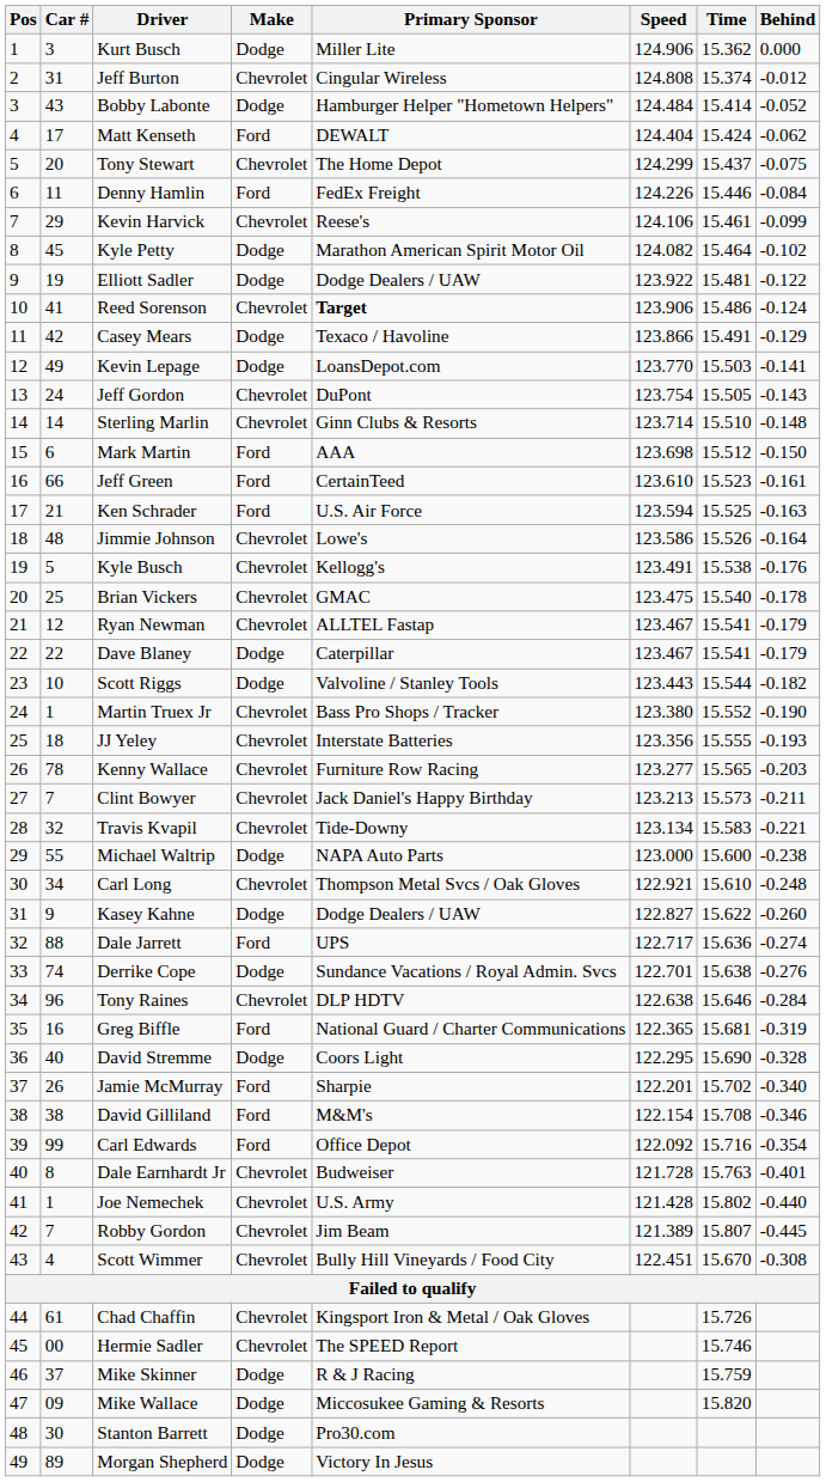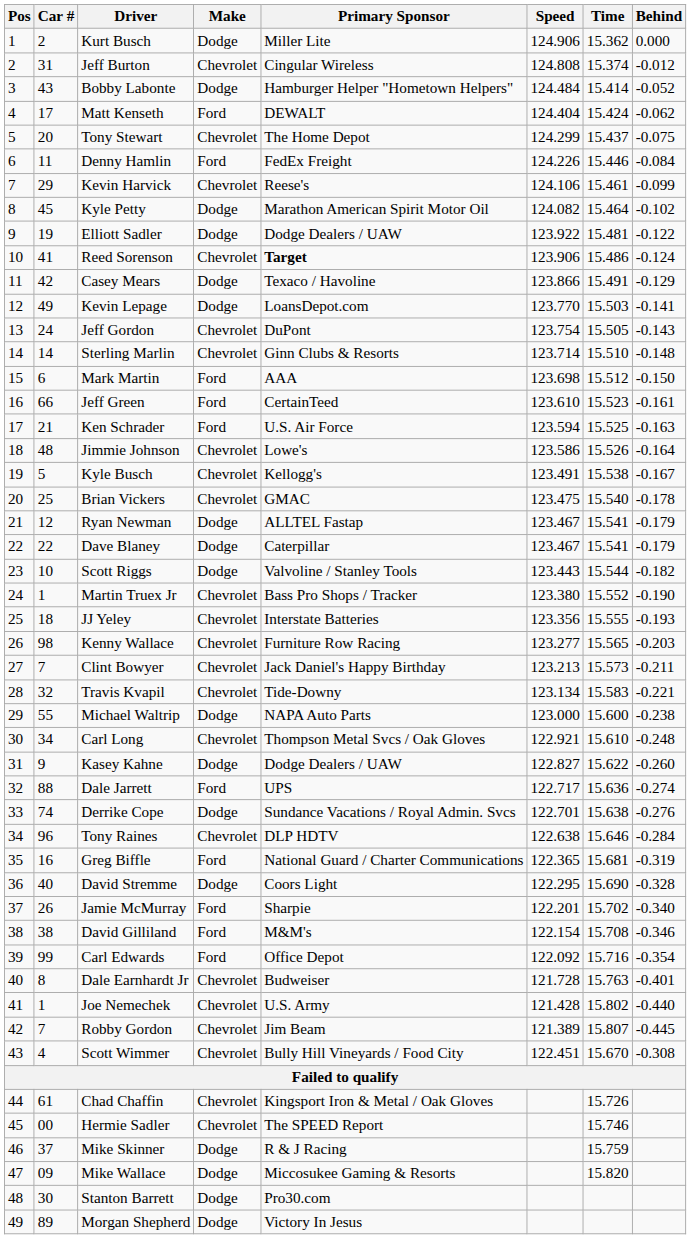 <table class="wikitable">
 <tr>
 <th colspan="1" rowspan="1">Pos</th>
 <th colspan="1" rowspan="1">Car #</th>
 <th colspan="1" rowspan="1">Driver</th>
 <th colspan="1" rowspan="1">Make</th>
 <th colspan="1" rowspan="1">Primary Sponsor</th>
 <th colspan="1" rowspan="1">Speed</th>
 <th colspan="1" rowspan="1">Time</th>
 <th colspan="1" rowspan="1">Behind</th>
 </tr>
 <tr>
 <td>1</td>
-<td>3</td>
+<td>2</td>
 <td>Kurt Busch</td>
 <td>Dodge</td>
 <td>Miller Lite</td>
 <td>124.906</td>
 <td>15.362</td>
 <td>0.000</td>
 </tr>
 <tr>
 <td>2</td>
 <td>31</td>
 <td>Jeff Burton</td>
 <td>Chevrolet</td>
 <td>Cingular Wireless</td>
 <td>124.808</td>
 <td>15.374</td>
 <td>-0.012</td>
 </tr>
 <tr>
 <td>3</td>
 <td>43</td>
 <td>Bobby Labonte</td>
 <td>Dodge</td>
 <td>Hamburger Helper "Hometown Helpers"</td>
 <td>124.484</td>
 <td>15.414</td>
 <td>-0.052</td>
 </tr>
 <tr>
 <td>4</td>
 <td>17</td>
 <td>Matt Kenseth</td>
 <td>Ford</td>
 <td>DEWALT</td>
 <td>124.404</td>
 <td>15.424</td>
 <td>-0.062</td>
 </tr>
 <tr>
 <td>5</td>
 <td>20</td>
 <td>Tony Stewart</td>
 <td>Chevrolet</td>
 <td>The Home Depot</td>
 <td>124.299</td>
 <td>15.437</td>
 <td>-0.075</td>
 </tr>
 <tr>
 <td>6</td>
 <td>11</td>
 <td>Denny Hamlin</td>
 <td>Ford</td>
 <td>FedEx Freight</td>
 <td>124.226</td>
 <td>15.446</td>
 <td>-0.084</td>
 </tr>
 <tr>
 <td>7</td>
 <td>29</td>
 <td>Kevin Harvick</td>
 <td>Chevrolet</td>
 <td>Reese's</td>
 <td>124.106</td>
 <td>15.461</td>
 <td>-0.099</td>
 </tr>
 <tr>
 <td>8</td>
 <td>45</td>
 <td>Kyle Petty</td>
 <td>Dodge</td>
 <td>Marathon American Spirit Motor Oil</td>
 <td>124.082</td>
 <td>15.464</td>
 <td>-0.102</td>
 </tr>
 <tr>
 <td>9</td>
 <td>19</td>
 <td>Elliott Sadler</td>
 <td>Dodge</td>
 <td>Dodge Dealers / UAW</td>
 <td>123.922</td>
 <td>15.481</td>
 <td>-0.122</td>
 </tr>
 <tr>
 <td>10</td>
 <td>41</td>
 <td>Reed Sorenson</td>
 <td>Chevrolet</td>
 <td><strong>Target</strong></td>
 <td>123.906</td>
 <td>15.486</td>
 <td>-0.124</td>
 </tr>
 <tr>
 <td>11</td>
 <td>42</td>
 <td>Casey Mears</td>
 <td>Dodge</td>
 <td>Texaco / Havoline</td>
 <td>123.866</td>
 <td>15.491</td>
 <td>-0.129</td>
 </tr>
 <tr>
 <td>12</td>
 <td>49</td>
 <td>Kevin Lepage</td>
 <td>Dodge</td>
 <td>LoansDepot.com</td>
 <td>123.770</td>
 <td>15.503</td>
 <td>-0.141</td>
 </tr>
 <tr>
 <td>13</td>
 <td>24</td>
 <td>Jeff Gordon</td>
 <td>Chevrolet</td>
 <td>DuPont</td>
 <td>123.754</td>
 <td>15.505</td>
 <td>-0.143</td>
 </tr>
 <tr>
 <td>14</td>
 <td>14</td>
 <td>Sterling Marlin</td>
 <td>Chevrolet</td>
 <td>Ginn Clubs & Resorts</td>
 <td>123.714</td>
 <td>15.510</td>
 <td>-0.148</td>
 </tr>
 <tr>
 <td>15</td>
 <td>6</td>
 <td>Mark Martin</td>
 <td>Ford</td>
 <td>AAA</td>
 <td>123.698</td>
 <td>15.512</td>
 <td>-0.150</td>
 </tr>
 <tr>
 <td>16</td>
 <td>66</td>
 <td>Jeff Green</td>
 <td>Ford</td>
 <td>CertainTeed</td>
 <td>123.610</td>
 <td>15.523</td>
 <td>-0.161</td>
 </tr>
 <tr>
 <td>17</td>
 <td>21</td>
 <td>Ken Schrader</td>
 <td>Ford</td>
 <td>U.S. Air Force</td>
 <td>123.594</td>
 <td>15.525</td>
 <td>-0.163</td>
 </tr>
 <tr>
 <td>18</td>
 <td>48</td>
 <td>Jimmie Johnson</td>
 <td>Chevrolet</td>
 <td>Lowe's</td>
 <td>123.586</td>
 <td>15.526</td>
 <td>-0.164</td>
 </tr>
 <tr>
 <td>19</td>
 <td>5</td>
 <td>Kyle Busch</td>
 <td>Chevrolet</td>
 <td>Kellogg's</td>
 <td>123.491</td>
 <td>15.538</td>
-<td>-0.176</td>
+<td>-0.167</td>
 </tr>
 <tr>
 <td>20</td>
 <td>25</td>
 <td>Brian Vickers</td>
 <td>Chevrolet</td>
 <td>GMAC</td>
 <td>123.475</td>
 <td>15.540</td>
 <td>-0.178</td>
 </tr>
 <tr>
 <td>21</td>
 <td>12</td>
 <td>Ryan Newman</td>
-<td>Chevrolet</td>
+<td>Dodge</td>
 <td>ALLTEL Fastap</td>
 <td>123.467</td>
 <td>15.541</td>
 <td>-0.179</td>
 </tr>
 <tr>
 <td>22</td>
 <td>22</td>
 <td>Dave Blaney</td>
 <td>Dodge</td>
 <td>Caterpillar</td>
 <td>123.467</td>
 <td>15.541</td>
 <td>-0.179</td>
 </tr>
 <tr>
 <td>23</td>
 <td>10</td>
 <td>Scott Riggs</td>
 <td>Dodge</td>
 <td>Valvoline / Stanley Tools</td>
 <td>123.443</td>
 <td>15.544</td>
 <td>-0.182</td>
 </tr>
 <tr>
 <td>24</td>
 <td>1</td>
 <td>Martin Truex Jr</td>
 <td>Chevrolet</td>
 <td>Bass Pro Shops / Tracker</td>
 <td>123.380</td>
 <td>15.552</td>
 <td>-0.190</td>
 </tr>
 <tr>
 <td>25</td>
 <td>18</td>
 <td>JJ Yeley</td>
 <td>Chevrolet</td>
 <td>Interstate Batteries</td>
 <td>123.356</td>
 <td>15.555</td>
 <td>-0.193</td>
 </tr>
 <tr>
 <td>26</td>
-<td>78</td>
+<td>98</td>
 <td>Kenny Wallace</td>
 <td>Chevrolet</td>
 <td>Furniture Row Racing</td>
 <td>123.277</td>
 <td>15.565</td>
 <td>-0.203</td>
 </tr>
 <tr>
 <td>27</td>
 <td>7</td>
 <td>Clint Bowyer</td>
 <td>Chevrolet</td>
 <td>Jack Daniel's Happy Birthday</td>
 <td>123.213</td>
 <td>15.573</td>
 <td>-0.211</td>
 </tr>
 <tr>
 <td>28</td>
 <td>32</td>
 <td>Travis Kvapil</td>
 <td>Chevrolet</td>
 <td>Tide-Downy</td>
 <td>123.134</td>
 <td>15.583</td>
 <td>-0.221</td>
 </tr>
 <tr>
 <td>29</td>
 <td>55</td>
 <td>Michael Waltrip</td>
 <td>Dodge</td>
 <td>NAPA Auto Parts</td>
 <td>123.000</td>
 <td>15.600</td>
 <td>-0.238</td>
 </tr>
 <tr>
 <td>30</td>
 <td>34</td>
 <td>Carl Long</td>
 <td>Chevrolet</td>
 <td>Thompson Metal Svcs / Oak Gloves</td>
 <td>122.921</td>
 <td>15.610</td>
 <td>-0.248</td>
 </tr>
 <tr>
 <td>31</td>
 <td>9</td>
 <td>Kasey Kahne</td>
 <td>Dodge</td>
 <td>Dodge Dealers / UAW</td>
 <td>122.827</td>
 <td>15.622</td>
 <td>-0.260</td>
 </tr>
 <tr>
 <td>32</td>
 <td>88</td>
 <td>Dale Jarrett</td>
 <td>Ford</td>
 <td>UPS</td>
 <td>122.717</td>
 <td>15.636</td>
 <td>-0.274</td>
 </tr>
 <tr>
 <td>33</td>
 <td>74</td>
 <td>Derrike Cope</td>
 <td>Dodge</td>
 <td>Sundance Vacations / Royal Admin. Svcs</td>
 <td>122.701</td>
 <td>15.638</td>
 <td>-0.276</td>
 </tr>
 <tr>
 <td>34</td>
 <td>96</td>
 <td>Tony Raines</td>
 <td>Chevrolet</td>
 <td>DLP HDTV</td>
 <td>122.638</td>
 <td>15.646</td>
 <td>-0.284</td>
 </tr>
 <tr>
 <td>35</td>
 <td>16</td>
 <td>Greg Biffle</td>
 <td>Ford</td>
 <td>National Guard / Charter Communications</td>
 <td>122.365</td>
 <td>15.681</td>
 <td>-0.319</td>
 </tr>
 <tr>
 <td>36</td>
 <td>40</td>
 <td>David Stremme</td>
 <td>Dodge</td>
 <td>Coors Light</td>
 <td>122.295</td>
 <td>15.690</td>
 <td>-0.328</td>
 </tr>
 <tr>
 <td>37</td>
 <td>26</td>
 <td>Jamie McMurray</td>
 <td>Ford</td>
 <td>Sharpie</td>
 <td>122.201</td>
 <td>15.702</td>
 <td>-0.340</td>
 </tr>
 <tr>
 <td>38</td>
 <td>38</td>
 <td>David Gilliland</td>
 <td>Ford</td>
 <td>M&M's</td>
 <td>122.154</td>
 <td>15.708</td>
 <td>-0.346</td>
 </tr>
 <tr>
 <td>39</td>
 <td>99</td>
 <td>Carl Edwards</td>
 <td>Ford</td>
 <td>Office Depot</td>
 <td>122.092</td>
 <td>15.716</td>
 <td>-0.354</td>
 </tr>
 <tr>
 <td>40</td>
 <td>8</td>
 <td>Dale Earnhardt Jr</td>
 <td>Chevrolet</td>
 <td>Budweiser</td>
 <td>121.728</td>
 <td>15.763</td>
 <td>-0.401</td>
 </tr>
 <tr>
 <td>41</td>
 <td>1</td>
 <td>Joe Nemechek</td>
 <td>Chevrolet</td>
 <td>U.S. Army</td>
 <td>121.428</td>
 <td>15.802</td>
 <td>-0.440</td>
 </tr>
 <tr>
 <td>42</td>
 <td>7</td>
 <td>Robby Gordon</td>
 <td>Chevrolet</td>
 <td>Jim Beam</td>
 <td>121.389</td>
 <td>15.807</td>
 <td>-0.445</td>
 </tr>
 <tr>
 <td>43</td>
 <td>4</td>
 <td>Scott Wimmer</td>
 <td>Chevrolet</td>
 <td>Bully Hill Vineyards / Food City</td>
 <td>122.451</td>
 <td>15.670</td>
 <td>-0.308</td>
 </tr>
 <tr>
 <th colspan="8">Failed to qualify</th>
 </tr>
 <tr>
 <td>44</td>
 <td>61</td>
 <td>Chad Chaffin</td>
 <td>Chevrolet</td>
 <td>Kingsport Iron & Metal / Oak Gloves</td>
 <td></td>
 <td>15.726</td>
 <td></td>
 </tr>
 <tr>
 <td>45</td>
 <td>00</td>
 <td>Hermie Sadler</td>
 <td>Chevrolet</td>
 <td>The SPEED Report</td>
 <td></td>
 <td>15.746</td>
 <td></td>
 </tr>
 <tr>
 <td>46</td>
 <td>37</td>
 <td>Mike Skinner</td>
 <td>Dodge</td>
 <td>R & J Racing</td>
 <td></td>
 <td>15.759</td>
 <td></td>
 </tr>
 <tr>
 <td>47</td>
 <td>09</td>
 <td>Mike Wallace</td>
 <td>Dodge</td>
 <td>Miccosukee Gaming & Resorts</td>
 <td></td>
 <td>15.820</td>
 <td></td>
 </tr>
 <tr>
 <td>48</td>
 <td>30</td>
 <td>Stanton Barrett</td>
 <td>Dodge</td>
 <td>Pro30.com</td>
 <td></td>
 <td></td>
 <td></td>
 </tr>
 <tr>
 <td>49</td>
 <td>89</td>
 <td>Morgan Shepherd</td>
 <td>Dodge</td>
 <td>Victory In Jesus</td>
 <td></td>
 <td></td>
 <td></td>
 </tr>
 </table>
